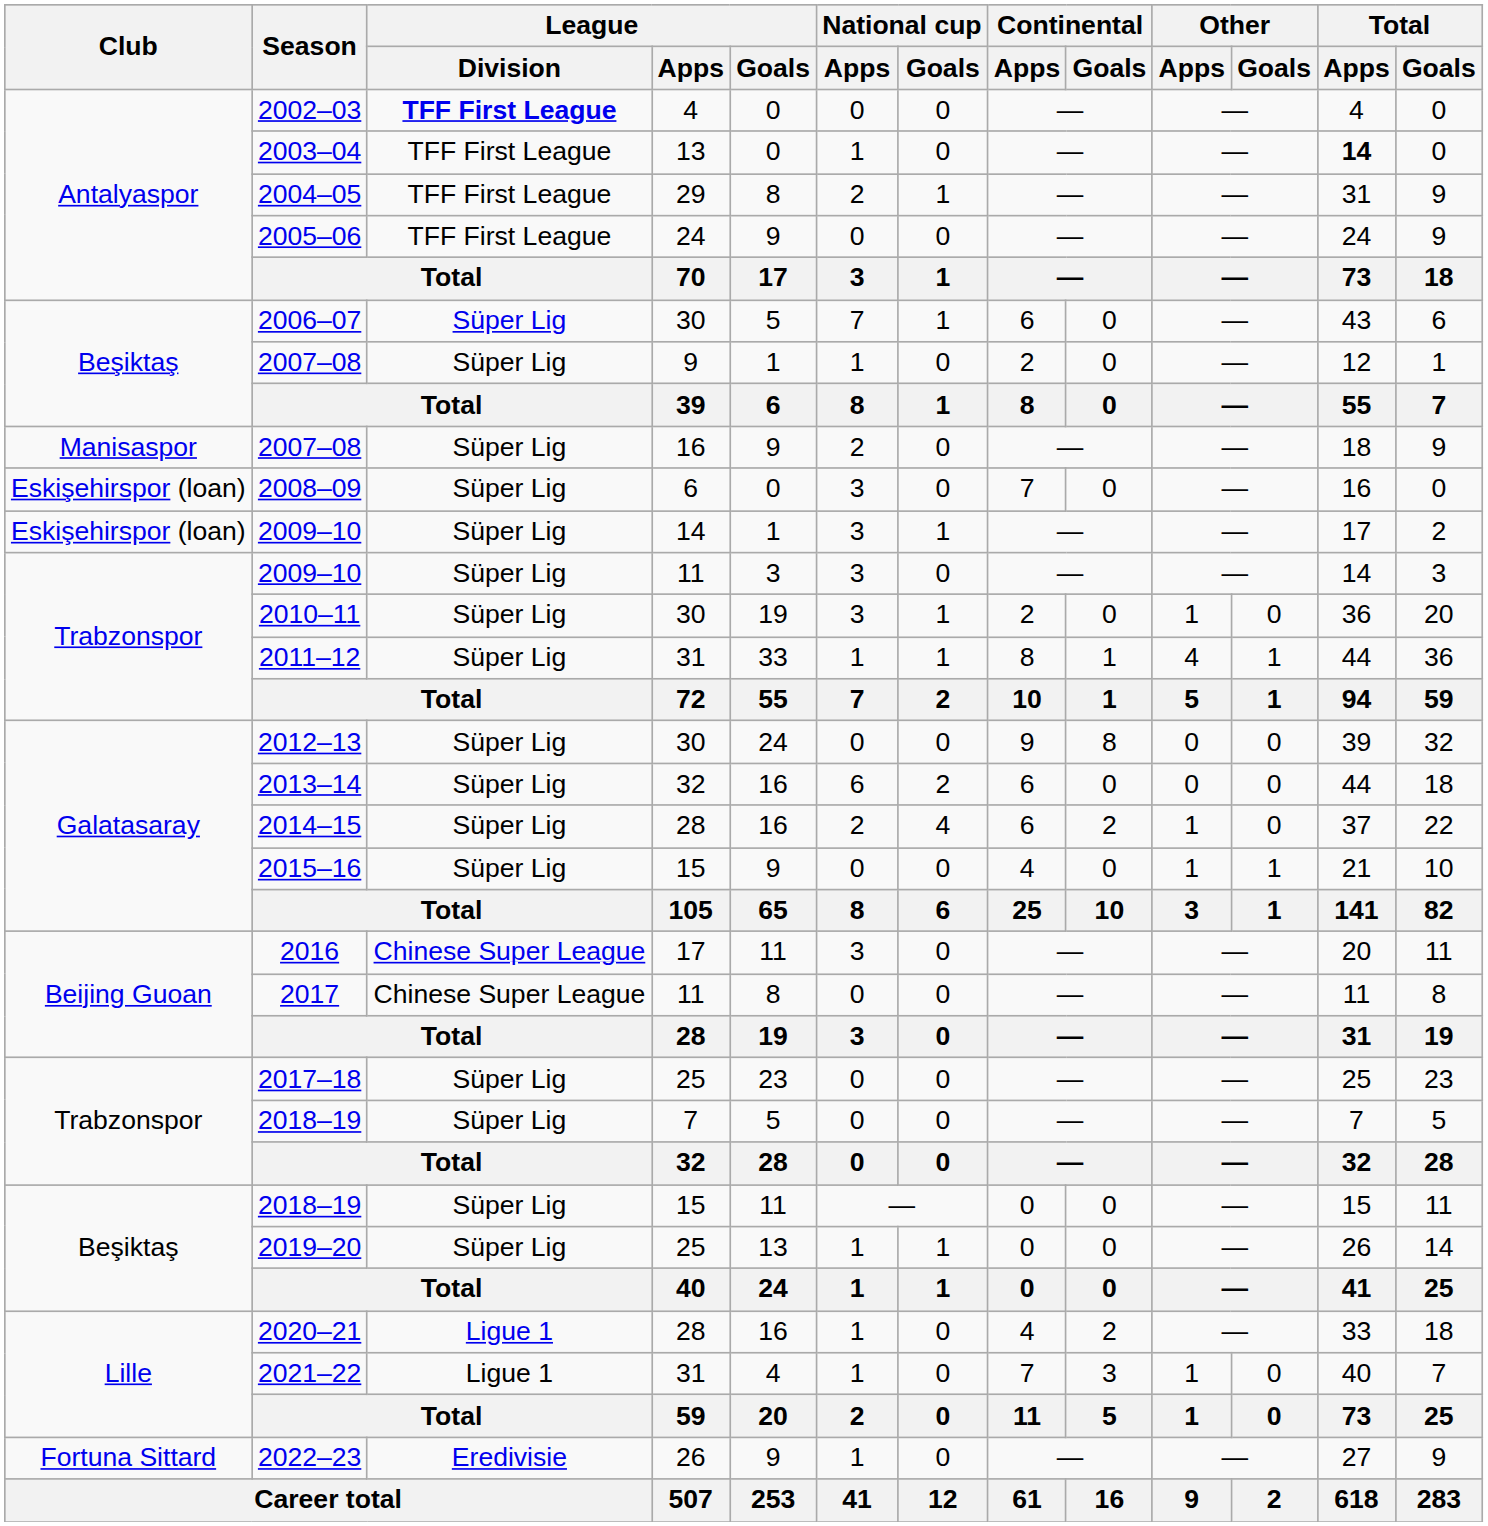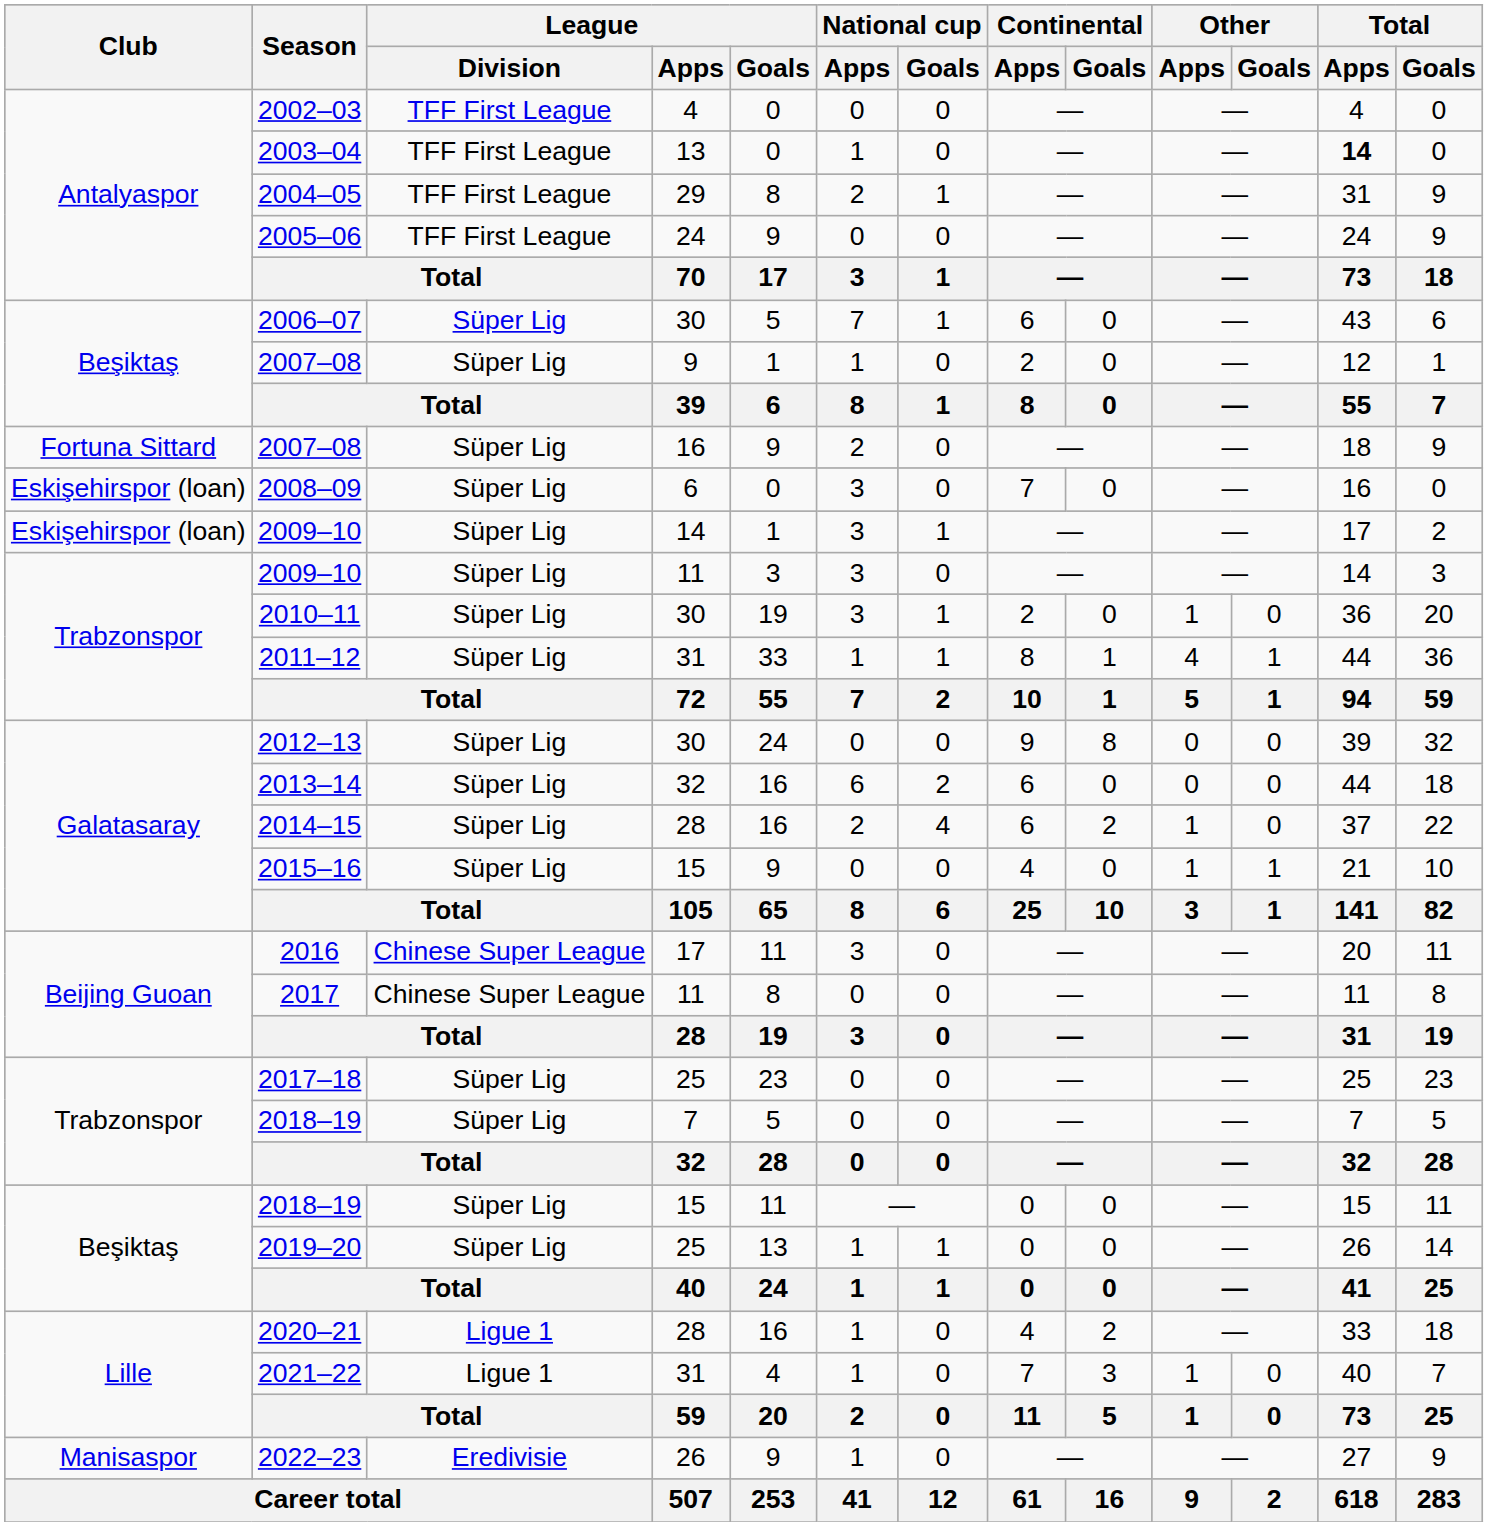 <table class="wikitable" style="text-align:center">
 <tr>
 <th rowspan="2">Club</th>
 <th rowspan="2">Season</th>
 <th colspan="3">League</th>
 <th colspan="2">National cup</th>
 <th colspan="2">Continental</th>
 <th colspan="2">Other</th>
 <th colspan="2">Total</th>
 </tr>
 <tr>
 <th>Division</th>
 <th>Apps</th>
 <th>Goals</th>
 <th>Apps</th>
 <th>Goals</th>
 <th>Apps</th>
 <th>Goals</th>
 <th>Apps</th>
 <th>Goals</th>
 <th>Apps</th>
 <th>Goals</th>
 </tr>
 <tr>
 <td rowspan="5"><a href='#'>Antalyaspor</a></td>
 <td><a href='#'>2002–03</a></td>
-<td><strong><a href='#'>TFF First League</a></strong></td>
+<td><a href='#'>TFF First League</a></td>
 <td>4</td>
 <td>0</td>
 <td>0</td>
 <td>0</td>
 <td colspan="2">—</td>
 <td colspan="2">—</td>
 <td>4</td>
 <td>0</td>
 </tr>
 <tr>
 <td><a href='#'>2003–04</a></td>
 <td>TFF First League</td>
 <td>13</td>
 <td>0</td>
 <td>1</td>
 <td>0</td>
 <td colspan="2">—</td>
 <td colspan="2">—</td>
 <td><strong>14</strong></td>
 <td>0</td>
 </tr>
 <tr>
 <td><a href='#'>2004–05</a></td>
 <td>TFF First League</td>
 <td>29</td>
 <td>8</td>
 <td>2</td>
 <td>1</td>
 <td colspan="2">—</td>
 <td colspan="2">—</td>
 <td>31</td>
 <td>9</td>
 </tr>
 <tr>
 <td><a href='#'>2005–06</a></td>
 <td>TFF First League</td>
 <td>24</td>
 <td>9</td>
 <td>0</td>
 <td>0</td>
 <td colspan="2">—</td>
 <td colspan="2">—</td>
 <td>24</td>
 <td>9</td>
 </tr>
 <tr>
 <th colspan="2">Total</th>
 <th>70</th>
 <th>17</th>
 <th>3</th>
 <th>1</th>
 <th colspan="2">—</th>
 <th colspan="2">—</th>
 <th>73</th>
 <th>18</th>
 </tr>
 <tr>
 <td rowspan="3"><a href='#'>Beşiktaş</a></td>
 <td><a href='#'>2006–07</a></td>
 <td><a href='#'>Süper Lig</a></td>
 <td>30</td>
 <td>5</td>
 <td>7</td>
 <td>1</td>
 <td>6</td>
 <td>0</td>
 <td colspan="2">—</td>
 <td>43</td>
 <td>6</td>
 </tr>
 <tr>
 <td><a href='#'>2007–08</a></td>
 <td>Süper Lig</td>
 <td>9</td>
 <td>1</td>
 <td>1</td>
 <td>0</td>
 <td>2</td>
 <td>0</td>
 <td colspan="2">—</td>
 <td>12</td>
 <td>1</td>
 </tr>
 <tr>
 <th colspan="2">Total</th>
 <th>39</th>
 <th>6</th>
 <th>8</th>
 <th>1</th>
 <th>8</th>
 <th>0</th>
 <th colspan="2">—</th>
 <th>55</th>
 <th>7</th>
 </tr>
 <tr>
-<td><a href='#'>Manisaspor</a></td>
+<td><a href='#'>Fortuna Sittard</a></td>
 <td><a href='#'>2007–08</a></td>
 <td>Süper Lig</td>
 <td>16</td>
 <td>9</td>
 <td>2</td>
 <td>0</td>
 <td colspan="2">—</td>
 <td colspan="2">—</td>
 <td>18</td>
 <td>9</td>
 </tr>
 <tr>
 <td><a href='#'>Eskişehirspor</a> (loan)</td>
 <td><a href='#'>2008–09</a></td>
 <td>Süper Lig</td>
 <td>6</td>
 <td>0</td>
 <td>3</td>
 <td>0</td>
 <td>7</td>
 <td>0</td>
 <td colspan="2">—</td>
 <td>16</td>
 <td>0</td>
 </tr>
 <tr>
 <td><a href='#'>Eskişehirspor</a> (loan)</td>
 <td><a href='#'>2009–10</a></td>
 <td>Süper Lig</td>
 <td>14</td>
 <td>1</td>
 <td>3</td>
 <td>1</td>
 <td colspan="2">—</td>
 <td colspan="2">—</td>
 <td>17</td>
 <td>2</td>
 </tr>
 <tr>
 <td rowspan="4"><a href='#'>Trabzonspor</a></td>
 <td><a href='#'>2009–10</a></td>
 <td>Süper Lig</td>
 <td>11</td>
 <td>3</td>
 <td>3</td>
 <td>0</td>
 <td colspan="2">—</td>
 <td colspan="2">—</td>
 <td>14</td>
 <td>3</td>
 </tr>
 <tr>
 <td><a href='#'>2010–11</a></td>
 <td>Süper Lig</td>
 <td>30</td>
 <td>19</td>
 <td>3</td>
 <td>1</td>
 <td>2</td>
 <td>0</td>
 <td>1</td>
 <td>0</td>
 <td>36</td>
 <td>20</td>
 </tr>
 <tr>
 <td><a href='#'>2011–12</a></td>
 <td>Süper Lig</td>
 <td>31</td>
 <td>33</td>
 <td>1</td>
 <td>1</td>
 <td>8</td>
 <td>1</td>
 <td>4</td>
 <td>1</td>
 <td>44</td>
 <td>36</td>
 </tr>
 <tr>
 <th colspan="2">Total</th>
 <th>72</th>
 <th>55</th>
 <th>7</th>
 <th>2</th>
 <th>10</th>
 <th>1</th>
 <th>5</th>
 <th>1</th>
 <th>94</th>
 <th>59</th>
 </tr>
 <tr>
 <td rowspan="5"><a href='#'>Galatasaray</a></td>
 <td><a href='#'>2012–13</a></td>
 <td>Süper Lig</td>
 <td>30</td>
 <td>24</td>
 <td>0</td>
 <td>0</td>
 <td>9</td>
 <td>8</td>
 <td>0</td>
 <td>0</td>
 <td>39</td>
 <td>32</td>
 </tr>
 <tr>
 <td><a href='#'>2013–14</a></td>
 <td>Süper Lig</td>
 <td>32</td>
 <td>16</td>
 <td>6</td>
 <td>2</td>
 <td>6</td>
 <td>0</td>
 <td>0</td>
 <td>0</td>
 <td>44</td>
 <td>18</td>
 </tr>
 <tr>
 <td><a href='#'>2014–15</a></td>
 <td>Süper Lig</td>
 <td>28</td>
 <td>16</td>
 <td>2</td>
 <td>4</td>
 <td>6</td>
 <td>2</td>
 <td>1</td>
 <td>0</td>
 <td>37</td>
 <td>22</td>
 </tr>
 <tr>
 <td><a href='#'>2015–16</a></td>
 <td>Süper Lig</td>
 <td>15</td>
 <td>9</td>
 <td>0</td>
 <td>0</td>
 <td>4</td>
 <td>0</td>
 <td>1</td>
 <td>1</td>
 <td>21</td>
 <td>10</td>
 </tr>
 <tr>
 <th colspan="2">Total</th>
 <th>105</th>
 <th>65</th>
 <th>8</th>
 <th>6</th>
 <th>25</th>
 <th>10</th>
 <th>3</th>
 <th>1</th>
 <th>141</th>
 <th>82</th>
 </tr>
 <tr>
 <td rowspan="3"><a href='#'>Beijing Guoan</a></td>
 <td><a href='#'>2016</a></td>
 <td><a href='#'>Chinese Super League</a></td>
 <td>17</td>
 <td>11</td>
 <td>3</td>
 <td>0</td>
 <td colspan="2">—</td>
 <td colspan="2">—</td>
 <td>20</td>
 <td>11</td>
 </tr>
 <tr>
 <td><a href='#'>2017</a></td>
 <td>Chinese Super League</td>
 <td>11</td>
 <td>8</td>
 <td>0</td>
 <td>0</td>
 <td colspan="2">—</td>
 <td colspan="2">—</td>
 <td>11</td>
 <td>8</td>
 </tr>
 <tr>
 <th colspan="2">Total</th>
 <th>28</th>
 <th>19</th>
 <th>3</th>
 <th>0</th>
 <th colspan="2">—</th>
 <th colspan="2">—</th>
 <th>31</th>
 <th>19</th>
 </tr>
 <tr>
 <td rowspan="3">Trabzonspor</td>
 <td><a href='#'>2017–18</a></td>
 <td>Süper Lig</td>
 <td>25</td>
 <td>23</td>
 <td>0</td>
 <td>0</td>
 <td colspan="2">—</td>
 <td colspan="2">—</td>
 <td>25</td>
 <td>23</td>
 </tr>
 <tr>
 <td><a href='#'>2018–19</a></td>
 <td>Süper Lig</td>
 <td>7</td>
 <td>5</td>
 <td>0</td>
 <td>0</td>
 <td colspan="2">—</td>
 <td colspan="2">—</td>
 <td>7</td>
 <td>5</td>
 </tr>
 <tr>
 <th colspan="2">Total</th>
 <th>32</th>
 <th>28</th>
 <th>0</th>
 <th>0</th>
 <th colspan="2">—</th>
 <th colspan="2">—</th>
 <th>32</th>
 <th>28</th>
 </tr>
 <tr>
 <td rowspan="3">Beşiktaş</td>
 <td><a href='#'>2018–19</a></td>
 <td>Süper Lig</td>
 <td>15</td>
 <td>11</td>
 <td colspan="2">—</td>
 <td>0</td>
 <td>0</td>
 <td colspan="2">—</td>
 <td>15</td>
 <td>11</td>
 </tr>
 <tr>
 <td><a href='#'>2019–20</a></td>
 <td>Süper Lig</td>
 <td>25</td>
 <td>13</td>
 <td>1</td>
 <td>1</td>
 <td>0</td>
 <td>0</td>
 <td colspan="2">—</td>
 <td>26</td>
 <td>14</td>
 </tr>
 <tr>
 <th colspan="2">Total</th>
 <th>40</th>
 <th>24</th>
 <th>1</th>
 <th>1</th>
 <th>0</th>
 <th>0</th>
 <th colspan="2">—</th>
 <th>41</th>
 <th>25</th>
 </tr>
 <tr>
 <td rowspan="3"><a href='#'>Lille</a></td>
 <td><a href='#'>2020–21</a></td>
 <td><a href='#'>Ligue 1</a></td>
 <td>28</td>
 <td>16</td>
 <td>1</td>
 <td>0</td>
 <td>4</td>
 <td>2</td>
 <td colspan="2">—</td>
 <td>33</td>
 <td>18</td>
 </tr>
 <tr>
 <td><a href='#'>2021–22</a></td>
 <td>Ligue 1</td>
 <td>31</td>
 <td>4</td>
 <td>1</td>
 <td>0</td>
 <td>7</td>
 <td>3</td>
 <td>1</td>
 <td>0</td>
 <td>40</td>
 <td>7</td>
 </tr>
 <tr>
 <th colspan="2">Total</th>
 <th>59</th>
 <th>20</th>
 <th>2</th>
 <th>0</th>
 <th>11</th>
 <th>5</th>
 <th>1</th>
 <th>0</th>
 <th>73</th>
 <th>25</th>
 </tr>
 <tr>
-<td><a href='#'>Fortuna Sittard</a></td>
+<td><a href='#'>Manisaspor</a></td>
 <td><a href='#'>2022–23</a></td>
 <td><a href='#'>Eredivisie</a></td>
 <td>26</td>
 <td>9</td>
 <td>1</td>
 <td>0</td>
 <td colspan="2">—</td>
 <td colspan="2">—</td>
 <td>27</td>
 <td>9</td>
 </tr>
 <tr>
 <th colspan="3">Career total</th>
 <th>507</th>
 <th>253</th>
 <th>41</th>
 <th>12</th>
 <th>61</th>
 <th>16</th>
 <th>9</th>
 <th>2</th>
 <th>618</th>
 <th>283</th>
 </tr>
 </table>
